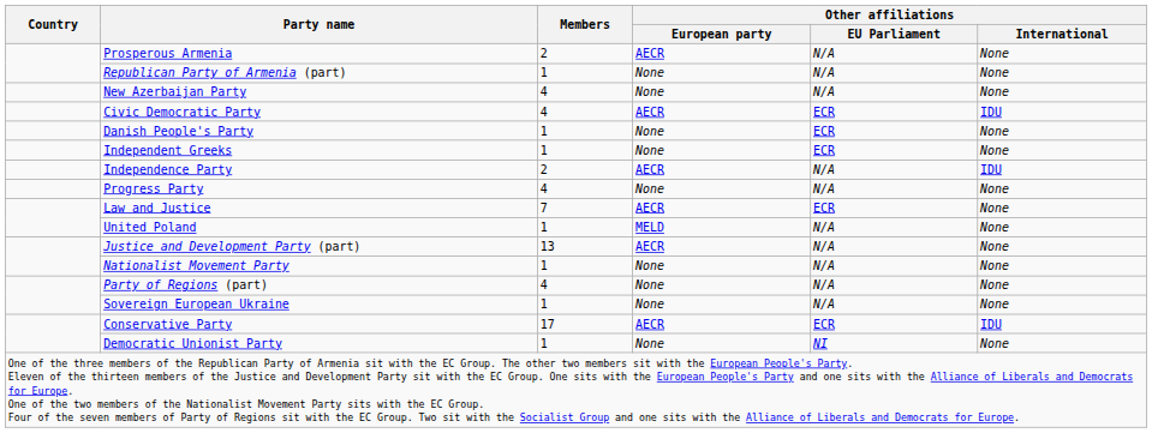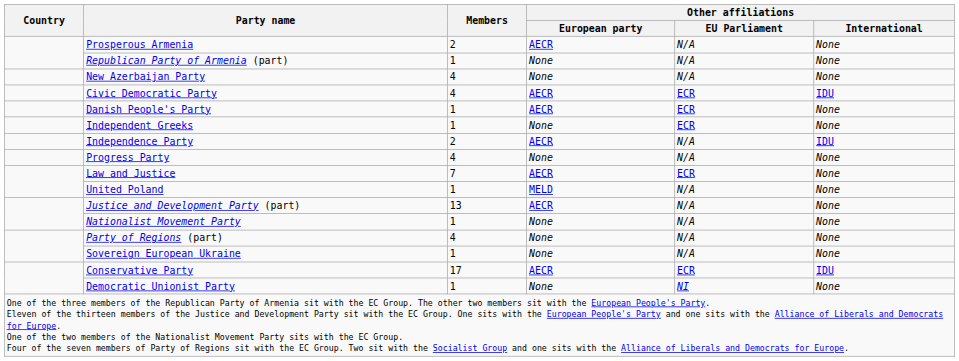 <table class="wikitable sortable">
 <tr>
 <th rowspan=2>Country</th>
 <th rowspan=2>Party name</th>
 <th rowspan=2>Members</th>
 <th colspan=3>Other affiliations</th>
 </tr>
 <tr>
 <th>European party</th>
 <th>EU Parliament</th>
 <th>International</th>
 </tr>
 <tr>
 <td rowspan="2"></td>
 <td><a href='#'>Prosperous Armenia</a></td>
 <td>2</td>
 <td><a href='#'>AECR</a></td>
 <td><em>N/A</em></td>
 <td><em>None</em></td>
 </tr>
 <tr>
 <td><em><a href='#'>Republican Party of Armenia</a></em> (part)</td>
 <td>1</td>
 <td><em>None</em></td>
 <td><em>N/A</em></td>
 <td><em>None</em></td>
 </tr>
 <tr>
 <td></td>
 <td><a href='#'>New Azerbaijan Party</a></td>
 <td>4</td>
 <td><em>None</em></td>
 <td><em>N/A</em></td>
 <td><em>None</em></td>
 </tr>
 <tr>
 <td></td>
 <td><a href='#'>Civic Democratic Party</a></td>
 <td>4</td>
 <td><a href='#'>AECR</a></td>
 <td><a href='#'>ECR</a></td>
 <td><a href='#'>IDU</a></td>
 </tr>
 <tr>
 <td></td>
 <td><a href='#'>Danish People's Party</a></td>
 <td>1</td>
-<td><em>None</em></td>
+<td><a href='#'>AECR</a></td>
 <td><a href='#'>ECR</a></td>
 <td><em>None</em></td>
 </tr>
 <tr>
 <td></td>
 <td><a href='#'>Independent Greeks</a></td>
 <td>1</td>
 <td><em>None</em></td>
 <td><a href='#'>ECR</a></td>
 <td><em>None</em></td>
 </tr>
 <tr>
 <td></td>
 <td><a href='#'>Independence Party</a></td>
 <td>2</td>
 <td><a href='#'>AECR</a></td>
 <td><em>N/A</em></td>
 <td><a href='#'>IDU</a></td>
 </tr>
 <tr>
 <td></td>
 <td><a href='#'>Progress Party</a></td>
 <td>4</td>
 <td><em>None</em></td>
 <td><em>N/A</em></td>
 <td><em>None</em></td>
 </tr>
 <tr>
 <td rowspan="2"></td>
 <td><a href='#'>Law and Justice</a></td>
 <td>7</td>
 <td><a href='#'>AECR</a></td>
 <td><a href='#'>ECR</a></td>
 <td><em>None</em></td>
 </tr>
 <tr>
 <td><a href='#'>United Poland</a></td>
 <td>1</td>
 <td><a href='#'>MELD</a></td>
 <td><em>N/A</em></td>
 <td><em>None</em></td>
 </tr>
 <tr>
 <td rowspan="2"></td>
 <td><em><a href='#'>Justice and Development Party</a></em> (part)</td>
 <td>13</td>
 <td><a href='#'>AECR</a></td>
 <td><em>N/A</em></td>
 <td><em>None</em></td>
 </tr>
 <tr>
 <td><em><a href='#'>Nationalist Movement Party</a></em></td>
 <td>1</td>
 <td><em>None</em></td>
 <td><em>N/A</em></td>
 <td><em>None</em></td>
 </tr>
 <tr>
 <td rowspan="2"></td>
 <td><em><a href='#'>Party of Regions</a></em> (part)</td>
 <td>4</td>
 <td><em>None</em></td>
 <td><em>N/A</em></td>
 <td><em>None</em></td>
 </tr>
 <tr>
 <td><a href='#'>Sovereign European Ukraine</a></td>
 <td>1</td>
 <td><em>None</em></td>
 <td><em>N/A</em></td>
 <td><em>None</em></td>
 </tr>
 <tr>
 <td rowspan="2"></td>
 <td><a href='#'>Conservative Party</a></td>
 <td>17</td>
 <td><a href='#'>AECR</a></td>
 <td><a href='#'>ECR</a></td>
 <td><a href='#'>IDU</a></td>
 </tr>
 <tr>
 <td><a href='#'>Democratic Unionist Party</a></td>
 <td>1</td>
 <td><em>None</em></td>
 <td><em><a href='#'>NI</a></em></td>
 <td><em>None</em></td>
 </tr>
 <tr>
 <td colspan=8><small> One of the three members of the Republican Party of Armenia sit with the EC Group.  The other two members sit with the <a href='#'>European People's Party</a>. <br>  Eleven of the thirteen members of the Justice and Development Party sit with the EC Group.  One sits with the <a href='#'>European People's Party</a> and one sits with the <a href='#'>Alliance of Liberals and Democrats for Europe</a>. <br>  One of the two members of the Nationalist Movement Party sits with the EC Group. <br>  Four of the seven members of Party of Regions sit with the EC Group.  Two sit with the <a href='#'>Socialist Group</a> and one sits with the <a href='#'>Alliance of Liberals and Democrats for Europe</a>.</small></td>
 </tr>
 </table>
